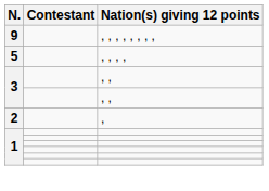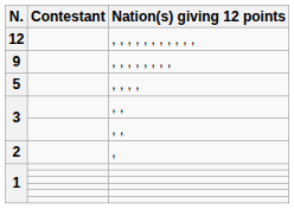 <table class="wikitable plainrowheaders">
 <tr>
 <th scope="col">N.</th>
 <th scope="col">Contestant</th>
 <th scope="col">Nation(s) giving 12 points</th>
+</tr>
+<tr>
+<th scope="row">12</th>
+<td><strong></strong></td>
+<td>, , , , , , , , , , , </td>
 </tr>
 <tr>
 <th scope="row">9</th>
 <td></td>
 <td>, , , , , , , , </td>
 </tr>
 <tr>
 <th scope="row">5</th>
 <td></td>
 <td>, , , , </td>
 </tr>
 <tr>
 <th scope="row" rowspan="2">3</th>
 <td></td>
 <td>, , </td>
 </tr>
 <tr>
 <td></td>
 <td>, , </td>
 </tr>
 <tr>
 <th scope="row">2</th>
 <td></td>
 <td>, </td>
 </tr>
 <tr>
 <th scope="row" rowspan="6">1</th>
 <td></td>
 <td></td>
 </tr>
 <tr>
 <td></td>
 <td></td>
 </tr>
 <tr>
 <td></td>
 <td></td>
 </tr>
 <tr>
 <td></td>
 <td></td>
 </tr>
 <tr>
 <td></td>
 <td></td>
 </tr>
 <tr>
 <td></td>
 <td></td>
 </tr>
 </table>
